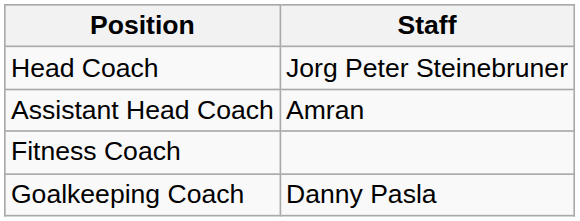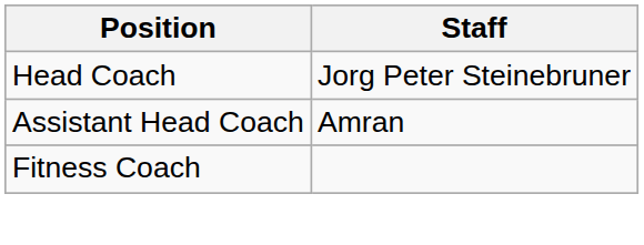 <table class="wikitable">
 <tr>
 <th>Position</th>
 <th>Staff</th>
 </tr>
 <tr>
 <td>Head Coach</td>
 <td> Jorg Peter Steinebruner</td>
 </tr>
 <tr>
 <td>Assistant Head Coach</td>
 <td> Amran</td>
 </tr>
 <tr>
 <td>Fitness Coach</td>
 <td></td>
 </tr>
-<tr>
-<td>Goalkeeping Coach</td>
-<td> Danny Pasla</td>
-</tr>
 </table>
